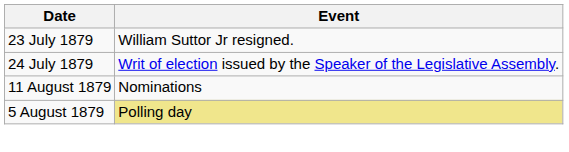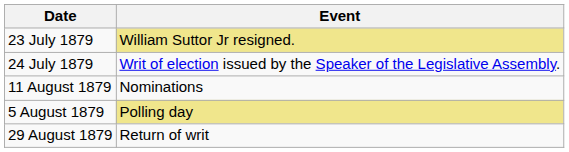 <table class="wikitable">
 <tr>
 <th>Date</th>
 <th>Event</th>
 </tr>
 <tr>
 <td>23 July 1879</td>
-<td>William Suttor Jr resigned.</td>
+<td style="background: khaki;">William Suttor Jr resigned.</td>
 </tr>
 <tr>
 <td>24 July 1879</td>
 <td><a href='#'>Writ of election</a> issued by the <a href='#'>Speaker of the Legislative Assembly</a>.</td>
 </tr>
 <tr>
 <td>11 August 1879</td>
 <td>Nominations</td>
 </tr>
 <tr>
 <td>5 August 1879</td>
 <td style="background: khaki;">Polling day</td>
 </tr>
+<tr>
+<td>29 August 1879</td>
+<td>Return of writ</td>
+</tr>
 </table>
